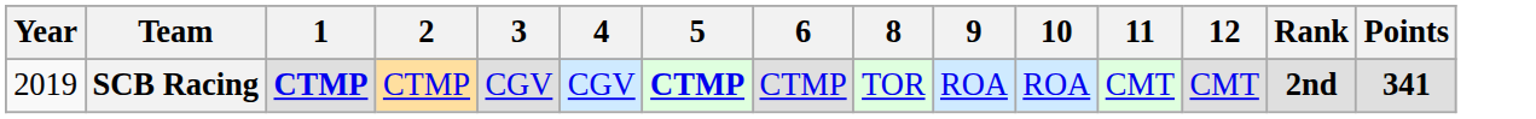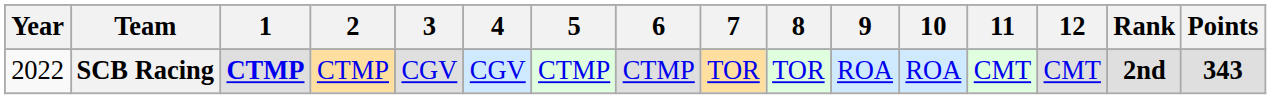 <table class="wikitable" style="text-align:center; font-size:90%">
 <tr>
 <th>Year</th>
 <th>Team</th>
 <th>1</th>
 <th>2</th>
 <th>3</th>
 <th>4</th>
 <th>5</th>
 <th>6</th>
+<th>7</th>
 <th>8</th>
 <th>9</th>
 <th>10</th>
 <th>11</th>
 <th>12</th>
 <th>Rank</th>
 <th>Points</th>
 </tr>
 <tr>
-<td>2019</td>
+<td>2022</td>
 <th>SCB Racing</th>
 <td style="background:#DFDFDF;"><strong><a href='#'>CTMP</a><br></strong></td>
 <td style="background:#FFDF9F;"><a href='#'>CTMP</a><br></td>
 <td style="background:#DFDFDF;"><a href='#'>CGV</a><br></td>
 <td style="background:#CFEAFF;"><a href='#'>CGV</a><br></td>
-<td style="background:#DFFFDF;"><strong><a href='#'>CTMP</a><br></strong></td>
+<td style="background:#DFFFDF;"><a href='#'>CTMP</a><br></td>
 <td style="background:#DFDFDF;"><a href='#'>CTMP</a><br></td>
+<td style="background:#FFDF9F;"><a href='#'>TOR</a><br></td>
 <td style="background:#DFFFDF;"><a href='#'>TOR</a><br></td>
 <td style="background:#CFEAFF;"><a href='#'>ROA</a><br></td>
 <td style="background:#CFEAFF;"><a href='#'>ROA</a><br></td>
 <td style="background:#DFFFDF;"><a href='#'>CMT</a><br></td>
 <td style="background:#DFDFDF;"><a href='#'>CMT</a><br></td>
 <th style="background:#DFDFDF;">2nd</th>
-<th style="background:#DFDFDF;">341</th>
+<th style="background:#DFDFDF;">343</th>
 </tr>
 </table>
